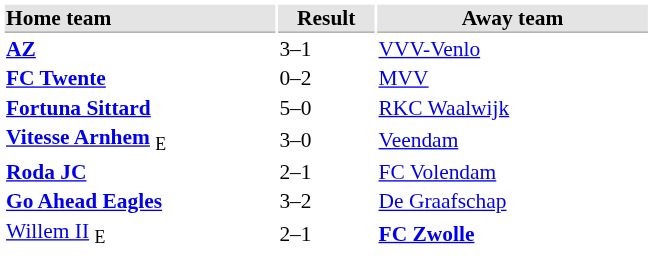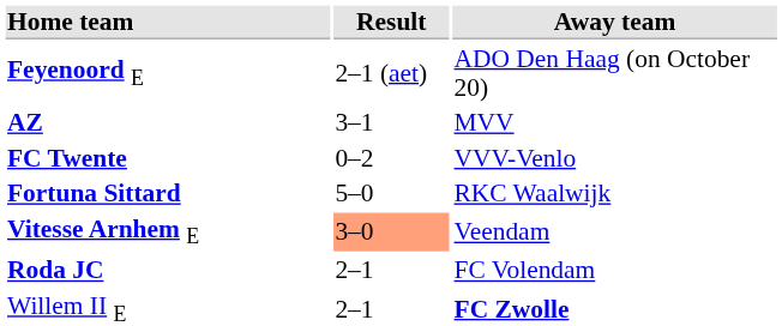 <table>
 <tr bgcolor="#E4E4E4">
 <th style="border-bottom:1px solid #AAAAAA" width="200" align="left">Home team</th>
 <th style="border-bottom:1px solid #AAAAAA" width="70" align="center">Result</th>
 <th style="border-bottom:1px solid #AAAAAA" width="200">Away team</th>
 </tr>
 <tr>
+<td><strong><a href='#'>Feyenoord</a></strong> <sub>E</sub></td>
+<td>2–1 (<a href='#'>aet</a>)</td>
+<td><a href='#'>ADO Den Haag</a> (on October 20)</td>
+</tr>
+<tr>
 <td><strong><a href='#'>AZ</a></strong></td>
 <td>3–1</td>
-<td><a href='#'>VVV-Venlo</a></td>
+<td><a href='#'>MVV</a></td>
 </tr>
 <tr>
 <td><strong><a href='#'>FC Twente</a></strong></td>
 <td>0–2</td>
-<td><a href='#'>MVV</a></td>
+<td><a href='#'>VVV-Venlo</a></td>
 </tr>
 <tr>
 <td><strong><a href='#'>Fortuna Sittard</a></strong></td>
 <td>5–0</td>
 <td><a href='#'>RKC Waalwijk</a></td>
 </tr>
 <tr>
 <td><strong><a href='#'>Vitesse Arnhem</a></strong> <sub>E</sub></td>
-<td>3–0</td>
+<td style="background: lightsalmon;">3–0</td>
 <td><a href='#'>Veendam</a></td>
 </tr>
 <tr>
 <td><strong><a href='#'>Roda JC</a></strong></td>
 <td>2–1</td>
 <td><a href='#'>FC Volendam</a></td>
 </tr>
 <tr>
-<td><strong><a href='#'>Go Ahead Eagles</a></strong></td>
-<td>3–2</td>
-<td><a href='#'>De Graafschap</a></td>
-</tr>
-<tr>
 <td><a href='#'>Willem II</a> <sub>E</sub></td>
 <td>2–1</td>
 <td><strong><a href='#'>FC Zwolle</a></strong></td>
 </tr>
 </table>
